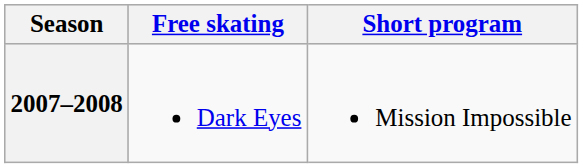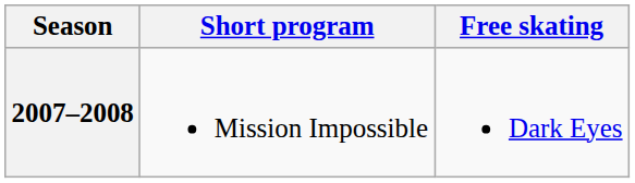 <table class=wikitable style=text-align:center>
 <tr>
 <th>Season</th>
+<th><a href='#'>Short program</a></th>
 <th><a href='#'>Free skating</a></th>
-<th><a href='#'>Short program</a></th>
 </tr>
 <tr>
 <th>2007–2008 <br> </th>
+<td><br><ul><li>Mission Impossible <br></li></ul></td>
 <td><br><ul><li><a href='#'>Dark Eyes</a></li></ul></td>
-<td><br><ul><li>Mission Impossible <br></li></ul></td>
 </tr>
 </table>
